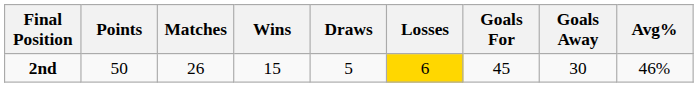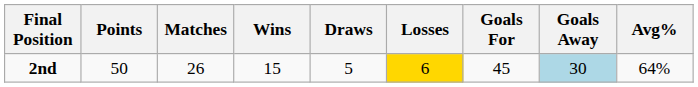 <table class="wikitable" style="font-size: 95%; text-align: center;">
 <tr>
 <th width=60>Final Position</th>
 <th width=60>Points</th>
 <th width=60>Matches</th>
 <th width=60>Wins</th>
 <th width=60>Draws</th>
 <th width=60>Losses</th>
 <th width=60>Goals For</th>
 <th width=60>Goals Away</th>
 <th width=60>Avg%</th>
 </tr>
 <tr>
 <td><strong>2nd</strong></td>
 <td>50</td>
 <td>26</td>
 <td>15</td>
 <td>5</td>
 <td style="background: gold;">6</td>
 <td>45</td>
-<td>30</td>
-<td>46%</td>
+<td style="background: lightblue;">30</td>
+<td>64%</td>
 </tr>
 </table>
